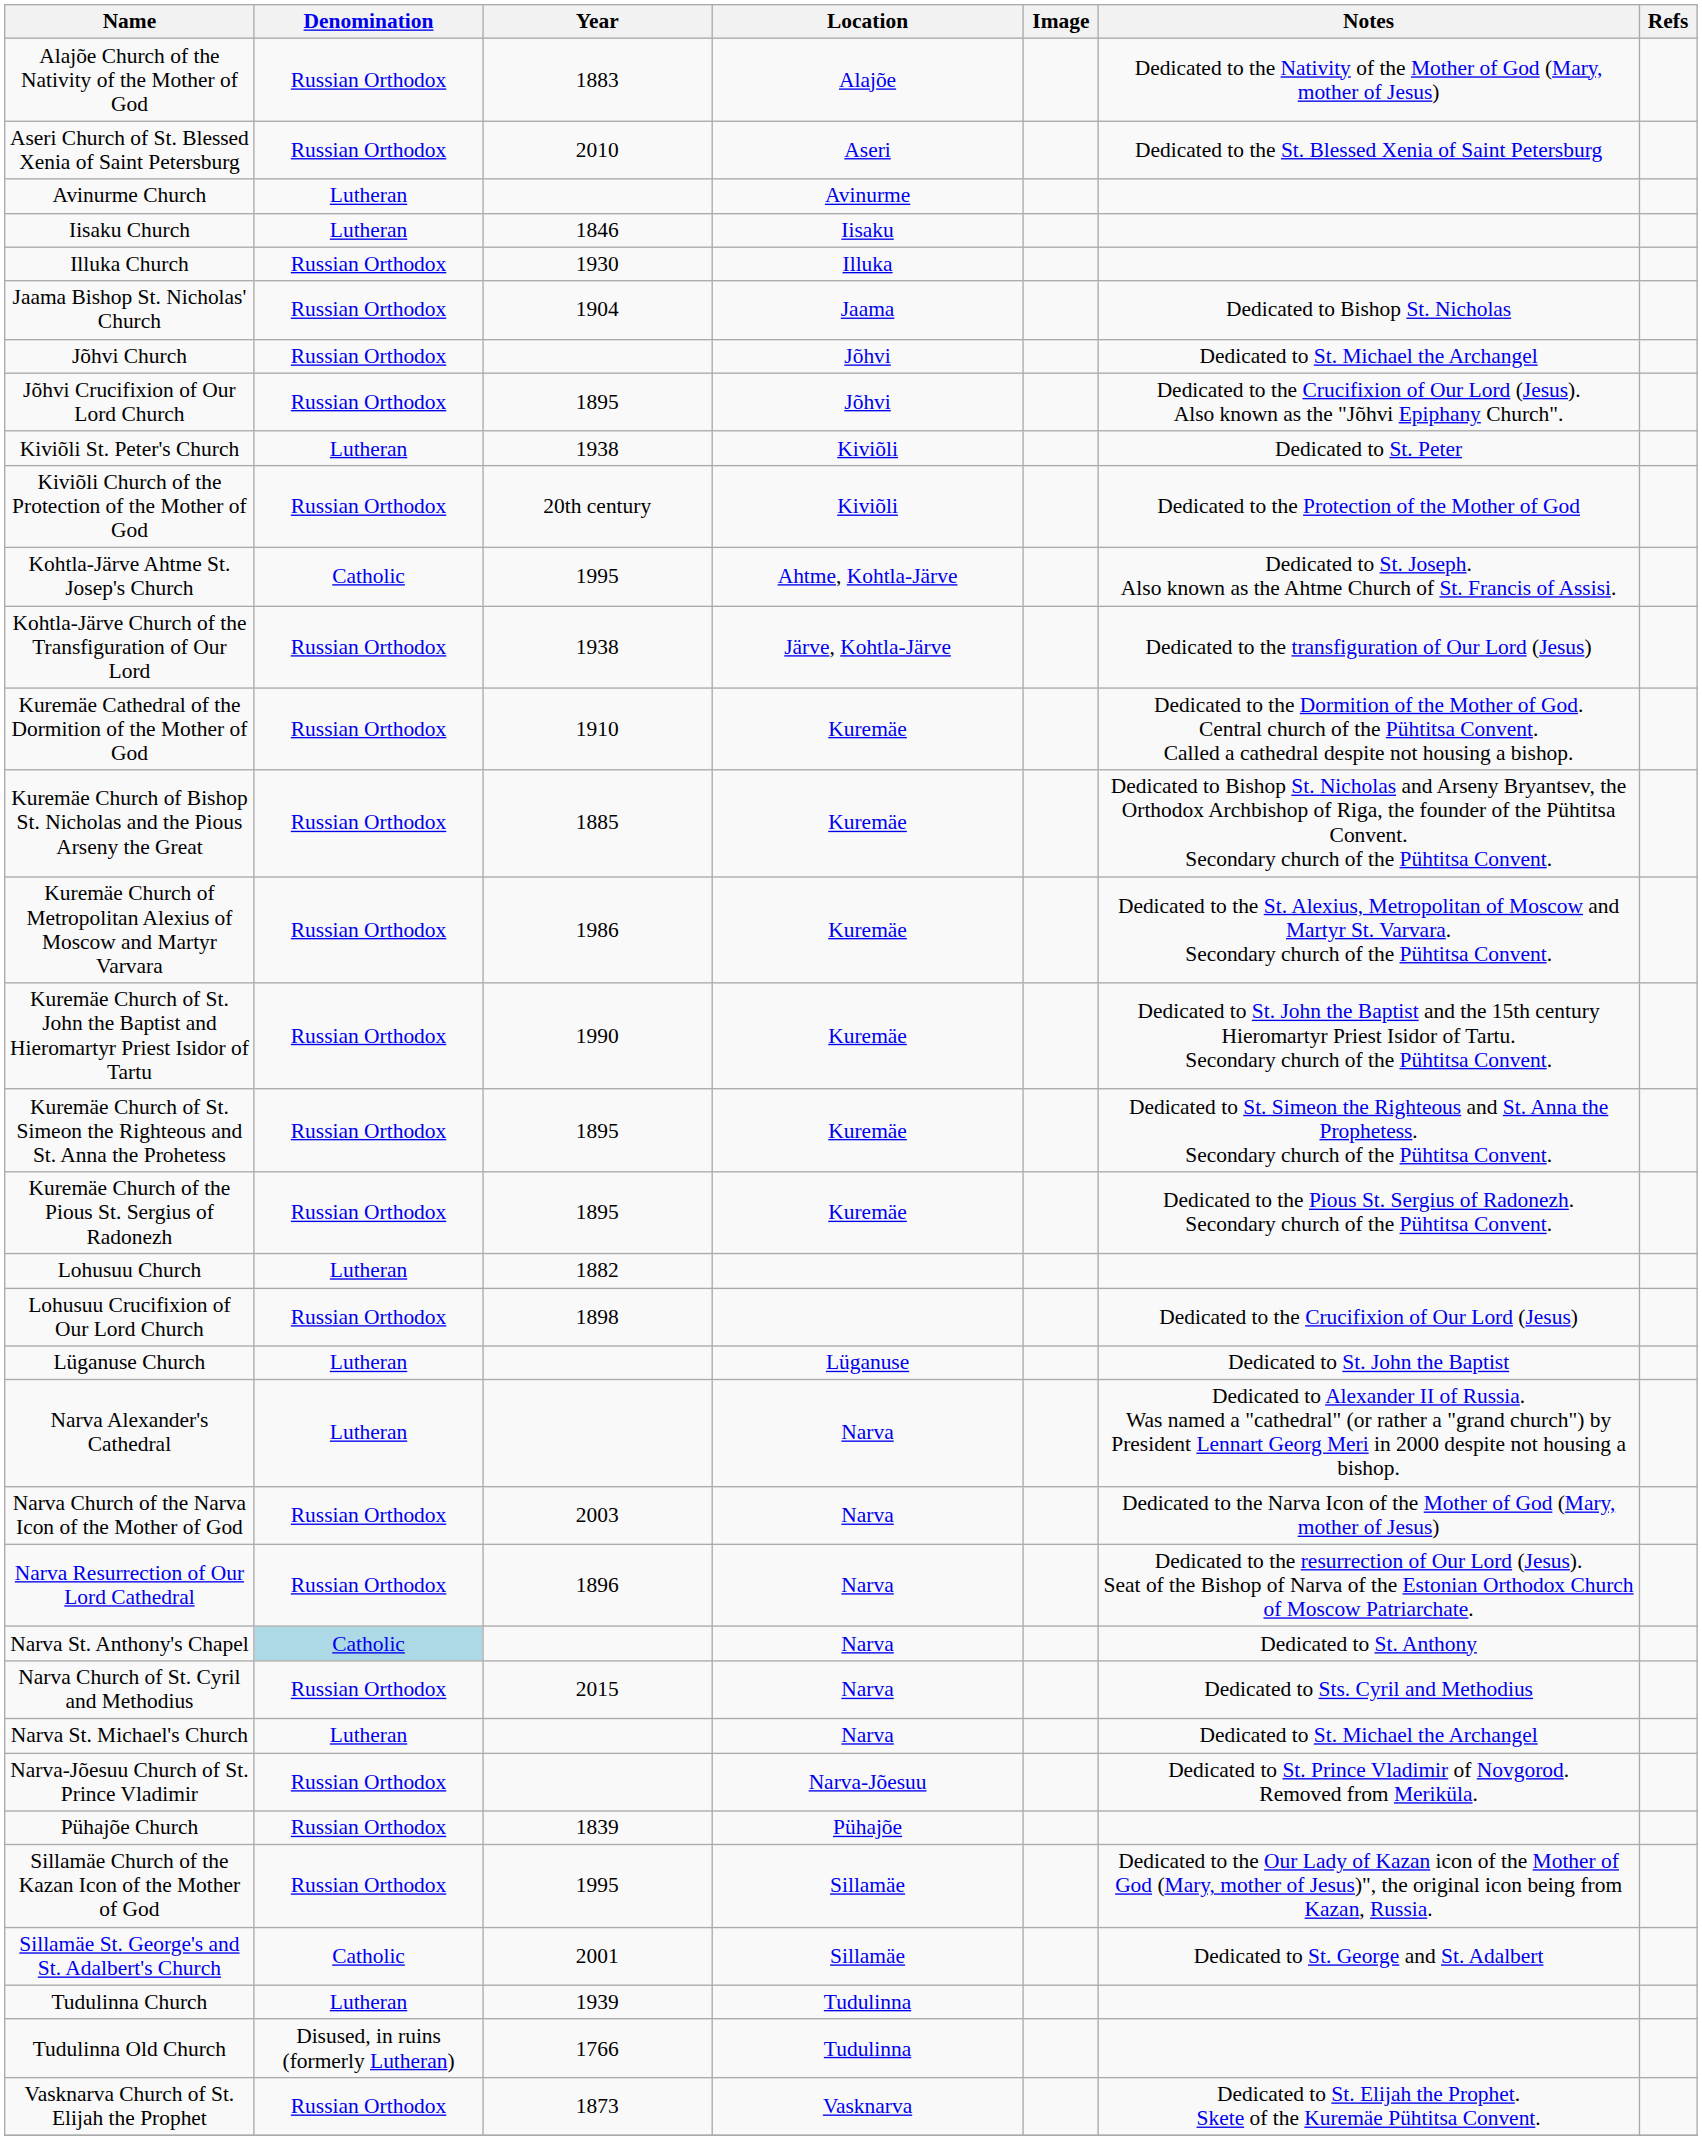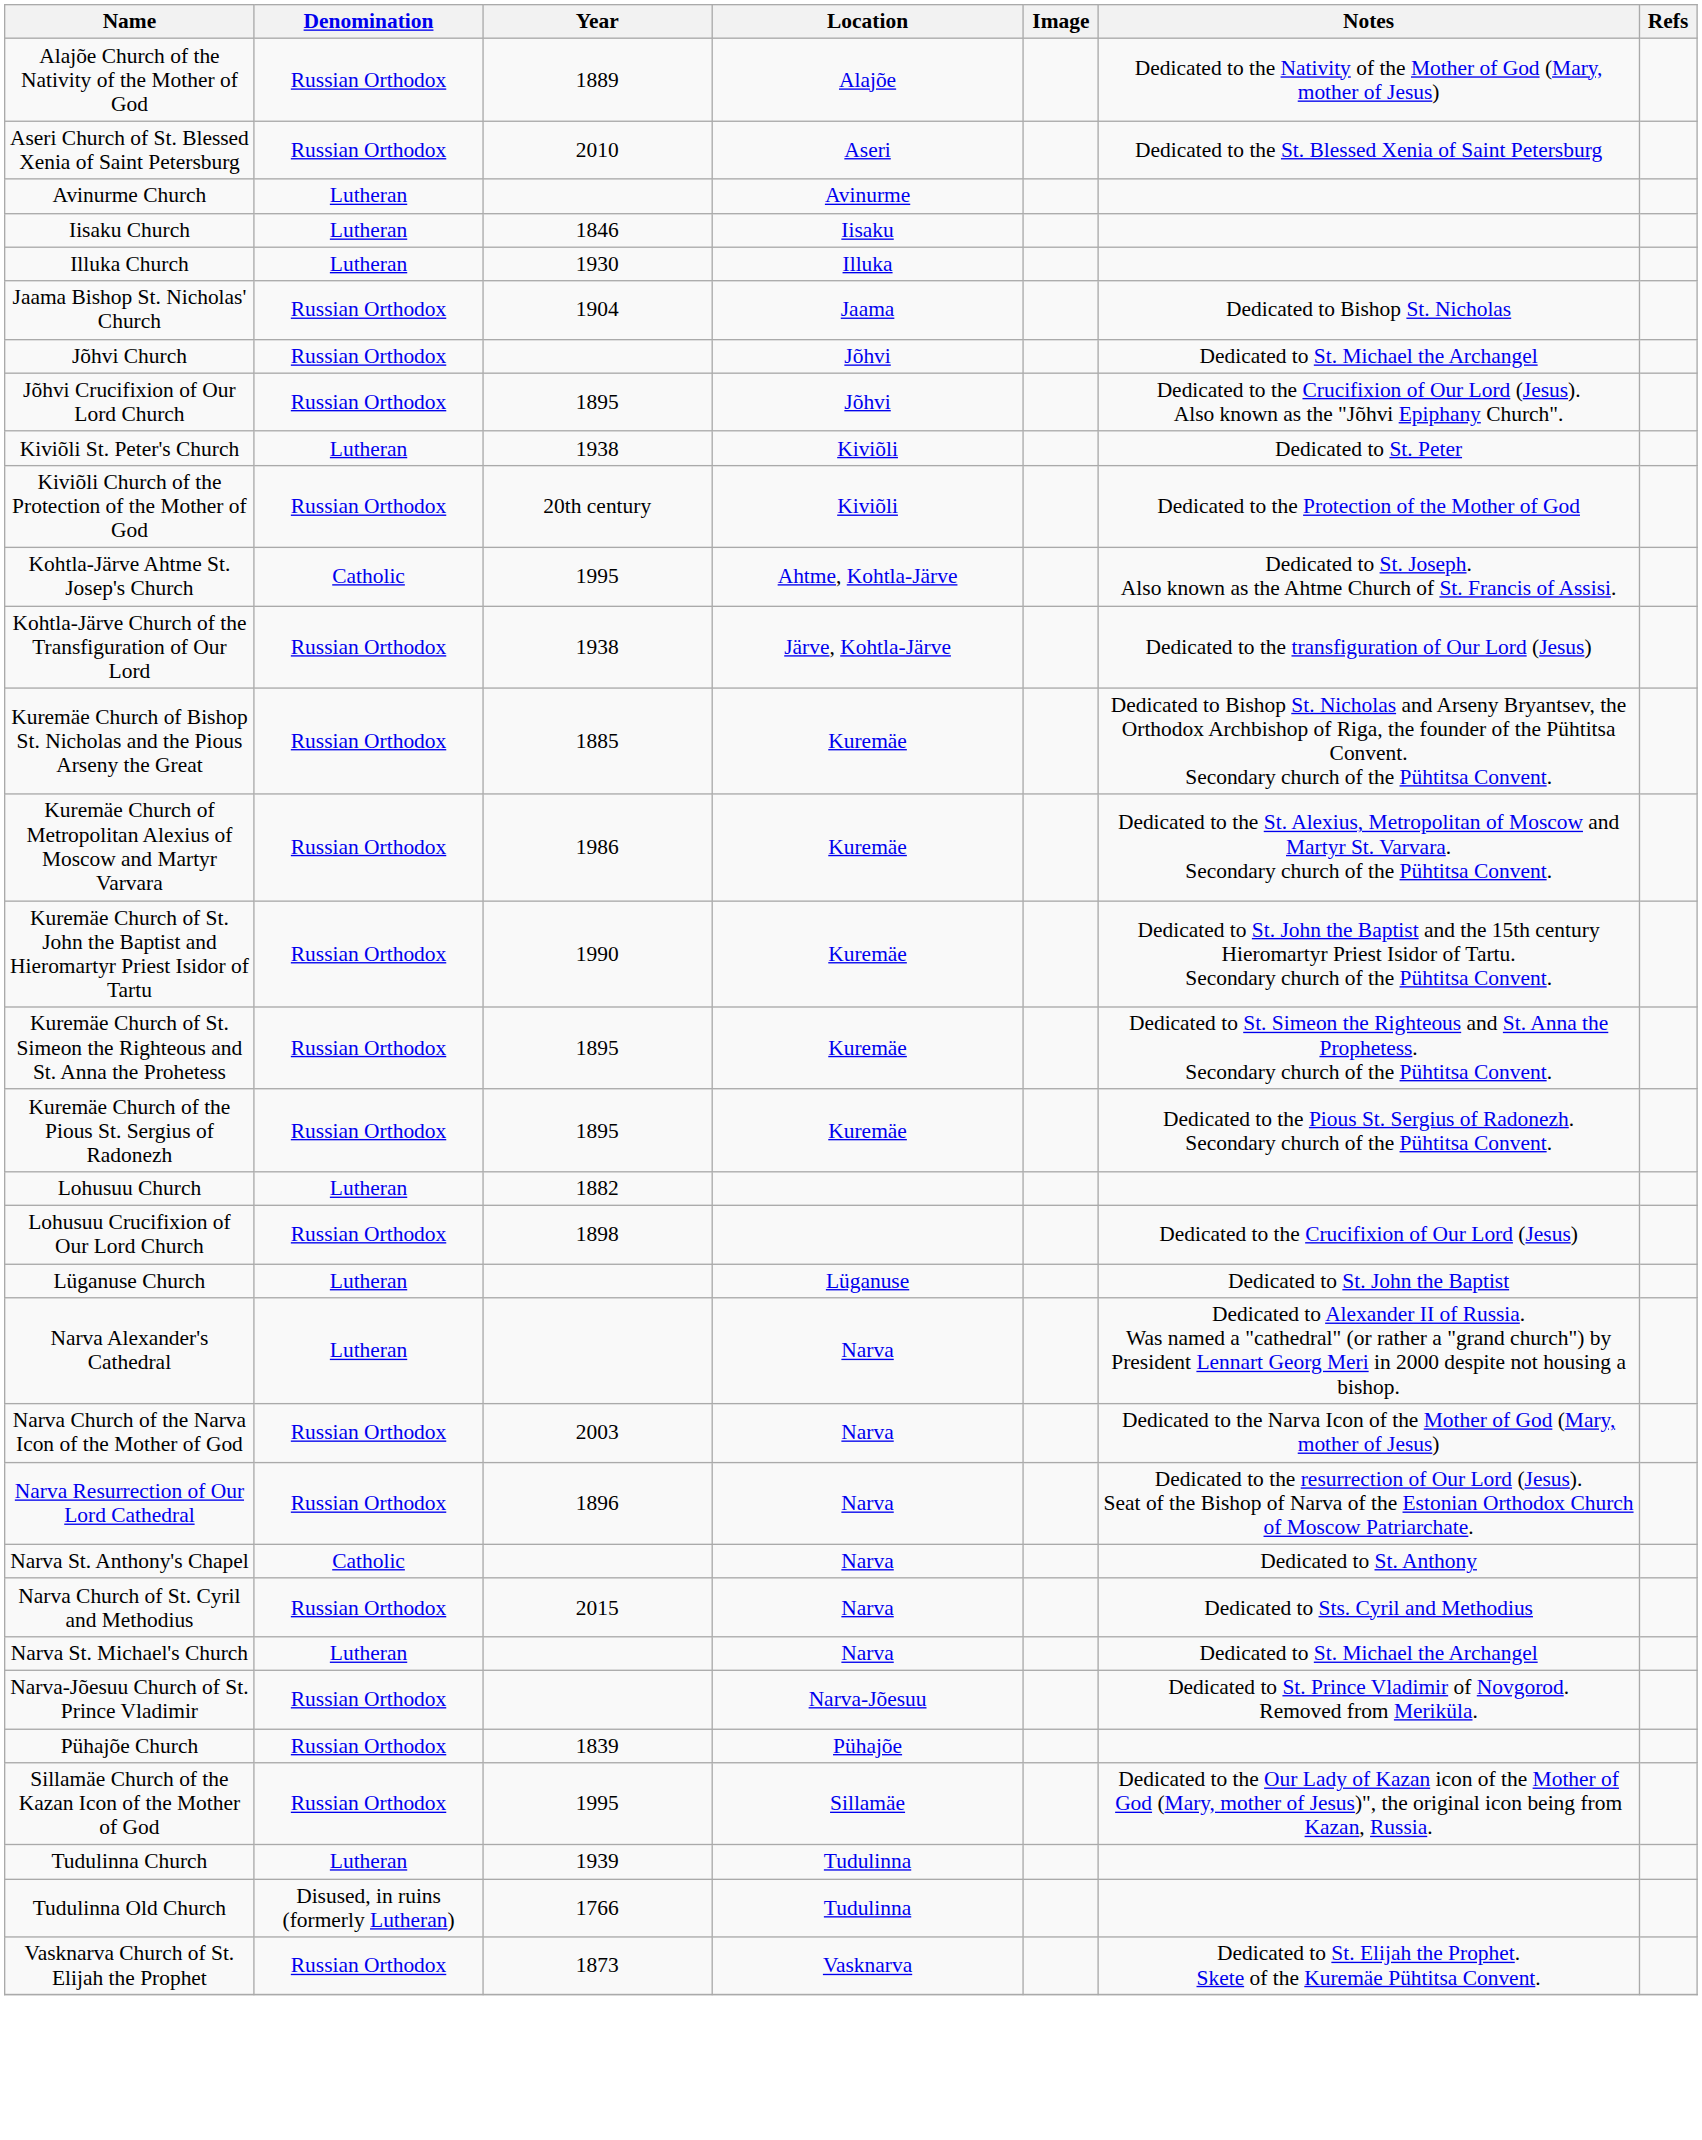 <table class="wikitable sortable" style="width:100%; text-align: center">
 <tr>
 <th width = 12%>Name</th>
 <th width = 11%><a href='#'>Denomination</a></th>
 <th width = 11%>Year</th>
 <th width = 15%>Location</th>
 <th width =  2% class="unsortable">Image</th>
 <th width = 26% class="unsortable">Notes</th>
 <th width =  2% class="unsortable">Refs</th>
 </tr>
 <tr>
 <td>Alajõe Church of the Nativity of the Mother of God</td>
 <td><a href='#'>Russian Orthodox</a></td>
-<td>1883</td>
+<td>1889</td>
 <td><a href='#'>Alajõe</a><br></td>
 <td></td>
 <td>Dedicated to the <a href='#'>Nativity</a> of the <a href='#'>Mother of God</a> (<a href='#'>Mary, mother of Jesus</a>)</td>
 <td></td>
 </tr>
 <tr>
 <td>Aseri Church of St. Blessed Xenia of Saint Petersburg</td>
 <td><a href='#'>Russian Orthodox</a></td>
 <td>2010</td>
 <td><a href='#'>Aseri</a><br></td>
 <td></td>
 <td>Dedicated to the <a href='#'>St. Blessed Xenia of Saint Petersburg</a></td>
 <td></td>
 </tr>
 <tr>
 <td>Avinurme Church</td>
 <td><a href='#'>Lutheran</a></td>
 <td></td>
 <td><a href='#'>Avinurme</a><br></td>
 <td></td>
 <td></td>
 <td></td>
 </tr>
 <tr>
 <td>Iisaku Church</td>
 <td><a href='#'>Lutheran</a></td>
 <td>1846</td>
 <td><a href='#'>Iisaku</a><br></td>
 <td></td>
 <td></td>
 <td></td>
 </tr>
 <tr>
 <td>Illuka Church</td>
-<td><a href='#'>Russian Orthodox</a></td>
+<td><a href='#'>Lutheran</a></td>
 <td>1930</td>
 <td><a href='#'>Illuka</a><br></td>
 <td></td>
 <td></td>
 <td></td>
 </tr>
 <tr>
 <td>Jaama Bishop St. Nicholas' Church</td>
 <td><a href='#'>Russian Orthodox</a></td>
 <td>1904</td>
 <td><a href='#'>Jaama</a><br></td>
 <td></td>
 <td>Dedicated to Bishop <a href='#'>St. Nicholas</a></td>
 <td></td>
 </tr>
 <tr>
 <td>Jõhvi Church</td>
 <td><a href='#'>Russian Orthodox</a></td>
 <td></td>
 <td><a href='#'>Jõhvi</a><br></td>
 <td></td>
 <td>Dedicated to <a href='#'>St. Michael the Archangel</a></td>
 <td></td>
 </tr>
 <tr>
 <td>Jõhvi Crucifixion of Our Lord Church</td>
 <td><a href='#'>Russian Orthodox</a></td>
 <td>1895</td>
 <td><a href='#'>Jõhvi</a><br></td>
 <td></td>
 <td>Dedicated to the <a href='#'>Crucifixion of Our Lord</a> (<a href='#'>Jesus</a>).<br>Also known as the "Jõhvi <a href='#'>Epiphany</a> Church".</td>
 <td></td>
 </tr>
 <tr>
 <td>Kiviõli St. Peter's Church</td>
 <td><a href='#'>Lutheran</a></td>
 <td>1938</td>
 <td><a href='#'>Kiviõli</a></td>
 <td></td>
 <td>Dedicated to <a href='#'>St. Peter</a></td>
 <td></td>
 </tr>
 <tr>
 <td>Kiviõli Church of the Protection of the Mother of God</td>
 <td><a href='#'>Russian Orthodox</a></td>
 <td>20th century</td>
 <td><a href='#'>Kiviõli</a><br></td>
 <td></td>
 <td>Dedicated to the <a href='#'>Protection of the Mother of God</a></td>
 <td></td>
 </tr>
 <tr>
 <td>Kohtla-Järve Ahtme St. Josep's Church</td>
 <td><a href='#'>Catholic</a></td>
 <td>1995</td>
 <td><a href='#'>Ahtme</a>, <a href='#'>Kohtla-Järve</a><br></td>
 <td></td>
 <td>Dedicated to <a href='#'>St. Joseph</a>.<br>Also known as the Ahtme Church of <a href='#'>St. Francis of Assisi</a>.</td>
 <td></td>
 </tr>
 <tr>
 <td>Kohtla-Järve Church of the Transfiguration of Our Lord</td>
 <td><a href='#'>Russian Orthodox</a></td>
 <td>1938</td>
 <td><a href='#'>Järve</a>, <a href='#'>Kohtla-Järve</a><br></td>
 <td></td>
 <td>Dedicated to the <a href='#'>transfiguration of Our Lord</a> (<a href='#'>Jesus</a>)</td>
-<td></td>
-</tr>
-<tr>
-<td>Kuremäe Cathedral of the Dormition of the Mother of God</td>
-<td><a href='#'>Russian Orthodox</a></td>
-<td>1910</td>
-<td><a href='#'>Kuremäe</a><br></td>
-<td></td>
-<td>Dedicated to the <a href='#'>Dormition of the Mother of God</a>.<br>Central church of the <a href='#'>Pühtitsa Convent</a>.<br>Called a cathedral despite not housing a bishop.</td>
 <td></td>
 </tr>
 <tr>
 <td>Kuremäe Church of Bishop St. Nicholas and the Pious Arseny the Great</td>
 <td><a href='#'>Russian Orthodox</a></td>
 <td>1885</td>
 <td><a href='#'>Kuremäe</a><br></td>
 <td></td>
 <td>Dedicated to Bishop  <a href='#'>St. Nicholas</a> and Arseny Bryantsev, the Orthodox Archbishop of Riga, the founder of the Pühtitsa Convent.<br>Secondary church of the <a href='#'>Pühtitsa Convent</a>.</td>
 <td></td>
 </tr>
 <tr>
 <td>Kuremäe Church of Metropolitan Alexius of Moscow and Martyr Varvara</td>
 <td><a href='#'>Russian Orthodox</a></td>
 <td>1986</td>
 <td><a href='#'>Kuremäe</a><br></td>
 <td></td>
 <td>Dedicated to the <a href='#'>St. Alexius, Metropolitan of Moscow</a> and <a href='#'>Martyr St. Varvara</a>.<br>Secondary church of the <a href='#'>Pühtitsa Convent</a>.</td>
 <td></td>
 </tr>
 <tr>
 <td>Kuremäe Church of St. John the Baptist and Hieromartyr Priest Isidor of Tartu</td>
 <td><a href='#'>Russian Orthodox</a></td>
 <td>1990</td>
 <td><a href='#'>Kuremäe</a><br></td>
 <td></td>
 <td>Dedicated to <a href='#'>St. John the Baptist</a> and the 15th century Hieromartyr Priest Isidor of Tartu.<br>Secondary church of the <a href='#'>Pühtitsa Convent</a>.</td>
 <td></td>
 </tr>
 <tr>
 <td>Kuremäe Church of St. Simeon the Righteous and St. Anna the Prohetess</td>
 <td><a href='#'>Russian Orthodox</a></td>
 <td>1895</td>
 <td><a href='#'>Kuremäe</a><br></td>
 <td></td>
 <td>Dedicated to <a href='#'>St. Simeon the Righteous</a> and <a href='#'>St. Anna the Prophetess</a>.<br>Secondary church of the <a href='#'>Pühtitsa Convent</a>.</td>
 <td></td>
 </tr>
 <tr>
 <td>Kuremäe Church of the Pious St. Sergius of Radonezh</td>
 <td><a href='#'>Russian Orthodox</a></td>
 <td>1895</td>
 <td><a href='#'>Kuremäe</a><br></td>
 <td></td>
 <td>Dedicated to the <a href='#'>Pious St. Sergius of Radonezh</a>.<br>Secondary church of the <a href='#'>Pühtitsa Convent</a>.</td>
 <td></td>
 </tr>
 <tr>
 <td>Lohusuu Church</td>
 <td><a href='#'>Lutheran</a></td>
 <td>1882</td>
 <td></td>
 <td></td>
 <td></td>
 <td></td>
 </tr>
 <tr>
 <td>Lohusuu Crucifixion of Our Lord Church</td>
 <td><a href='#'>Russian Orthodox</a></td>
 <td>1898</td>
 <td></td>
 <td></td>
 <td>Dedicated to the <a href='#'>Crucifixion of Our Lord</a> (<a href='#'>Jesus</a>)</td>
 <td></td>
 </tr>
 <tr>
 <td>Lüganuse Church</td>
 <td><a href='#'>Lutheran</a></td>
 <td></td>
 <td><a href='#'>Lüganuse</a><br></td>
 <td></td>
 <td>Dedicated to <a href='#'>St. John the Baptist</a></td>
 <td></td>
 </tr>
 <tr>
 <td>Narva Alexander's Cathedral</td>
 <td><a href='#'>Lutheran</a></td>
 <td></td>
 <td><a href='#'>Narva</a><br></td>
 <td></td>
 <td>Dedicated to <a href='#'>Alexander II of Russia</a>.<br>Was named a "cathedral" (or rather a "grand church") by President <a href='#'>Lennart Georg Meri</a> in 2000 despite not housing a bishop.</td>
 <td></td>
 </tr>
 <tr>
 <td>Narva Church of the Narva Icon of the Mother of God</td>
 <td><a href='#'>Russian Orthodox</a></td>
 <td>2003</td>
 <td><a href='#'>Narva</a><br></td>
 <td></td>
 <td>Dedicated to the Narva Icon of the <a href='#'>Mother of God</a> (<a href='#'>Mary, mother of Jesus</a>)</td>
 <td></td>
 </tr>
 <tr>
 <td><a href='#'>Narva Resurrection of Our Lord Cathedral</a></td>
 <td><a href='#'>Russian Orthodox</a></td>
 <td>1896</td>
 <td><a href='#'>Narva</a><br></td>
 <td></td>
 <td>Dedicated to the <a href='#'>resurrection of Our Lord</a> (<a href='#'>Jesus</a>).<br>Seat of the Bishop of Narva of the <a href='#'>Estonian Orthodox Church of Moscow Patriarchate</a>.</td>
 <td></td>
 </tr>
 <tr>
 <td>Narva St. Anthony's Chapel</td>
-<td style="background: lightblue;"><a href='#'>Catholic</a></td>
+<td><a href='#'>Catholic</a></td>
 <td></td>
 <td><a href='#'>Narva</a><br></td>
 <td></td>
 <td>Dedicated to <a href='#'>St. Anthony</a></td>
 <td></td>
 </tr>
 <tr>
 <td>Narva Church of St. Cyril and Methodius</td>
 <td><a href='#'>Russian Orthodox</a></td>
 <td>2015</td>
 <td><a href='#'>Narva</a><br></td>
 <td></td>
 <td>Dedicated to <a href='#'>Sts. Cyril and Methodius</a></td>
 <td></td>
 </tr>
 <tr>
 <td>Narva St. Michael's Church</td>
 <td><a href='#'>Lutheran</a></td>
 <td></td>
 <td><a href='#'>Narva</a><br></td>
 <td></td>
 <td>Dedicated to <a href='#'>St. Michael the Archangel</a></td>
 <td></td>
 </tr>
 <tr>
 <td>Narva-Jõesuu Church of St. Prince Vladimir</td>
 <td><a href='#'>Russian Orthodox</a></td>
 <td></td>
 <td><a href='#'>Narva-Jõesuu</a><br></td>
 <td></td>
 <td>Dedicated to <a href='#'>St. Prince Vladimir</a> of <a href='#'>Novgorod</a>.<br>Removed from <a href='#'>Meriküla</a>.</td>
 <td></td>
 </tr>
 <tr>
 <td>Pühajõe Church</td>
 <td><a href='#'>Russian Orthodox</a></td>
 <td>1839</td>
 <td><a href='#'>Pühajõe</a><br></td>
 <td></td>
 <td></td>
 <td></td>
 </tr>
 <tr>
 <td>Sillamäe Church of the Kazan Icon of the Mother of God</td>
 <td><a href='#'>Russian Orthodox</a></td>
 <td>1995</td>
 <td><a href='#'>Sillamäe</a><br></td>
 <td></td>
 <td>Dedicated to the <a href='#'>Our Lady of Kazan</a> icon of the <a href='#'>Mother of God</a> (<a href='#'>Mary, mother of Jesus</a>)", the original icon being from <a href='#'>Kazan</a>, <a href='#'>Russia</a>.</td>
 <td></td>
 </tr>
 <tr>
-<td><a href='#'>Sillamäe St. George's and St. Adalbert's Church</a></td>
-<td><a href='#'>Catholic</a></td>
-<td>2001</td>
-<td><a href='#'>Sillamäe</a><br></td>
-<td></td>
-<td>Dedicated to <a href='#'>St. George</a> and <a href='#'>St. Adalbert</a></td>
-<td></td>
-</tr>
-<tr>
 <td>Tudulinna Church</td>
 <td><a href='#'>Lutheran</a></td>
 <td>1939</td>
 <td><a href='#'>Tudulinna</a><br></td>
 <td></td>
 <td></td>
 <td></td>
 </tr>
 <tr>
 <td>Tudulinna Old Church</td>
 <td>Disused, in ruins<br>(formerly <a href='#'>Lutheran</a>)</td>
 <td>1766</td>
 <td><a href='#'>Tudulinna</a><br></td>
 <td></td>
 <td></td>
 <td></td>
 </tr>
 <tr>
 <td>Vasknarva Church of St. Elijah the Prophet</td>
 <td><a href='#'>Russian Orthodox</a></td>
 <td>1873</td>
 <td><a href='#'>Vasknarva</a><br></td>
 <td></td>
 <td>Dedicated to <a href='#'>St. Elijah the Prophet</a>.<br><a href='#'>Skete</a> of the <a href='#'>Kuremäe Pühtitsa Convent</a>.</td>
 <td></td>
 </tr>
 <tr>
 </tr>
 </table>
